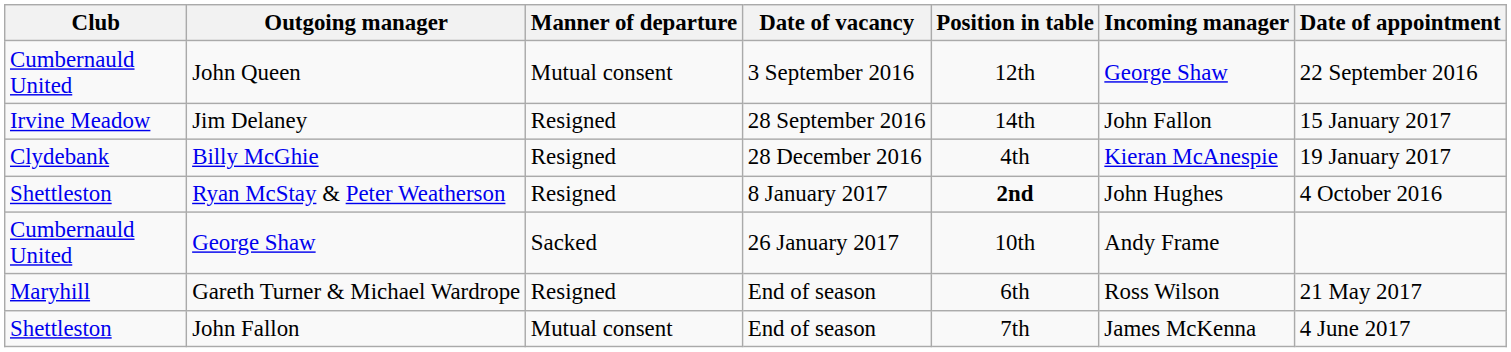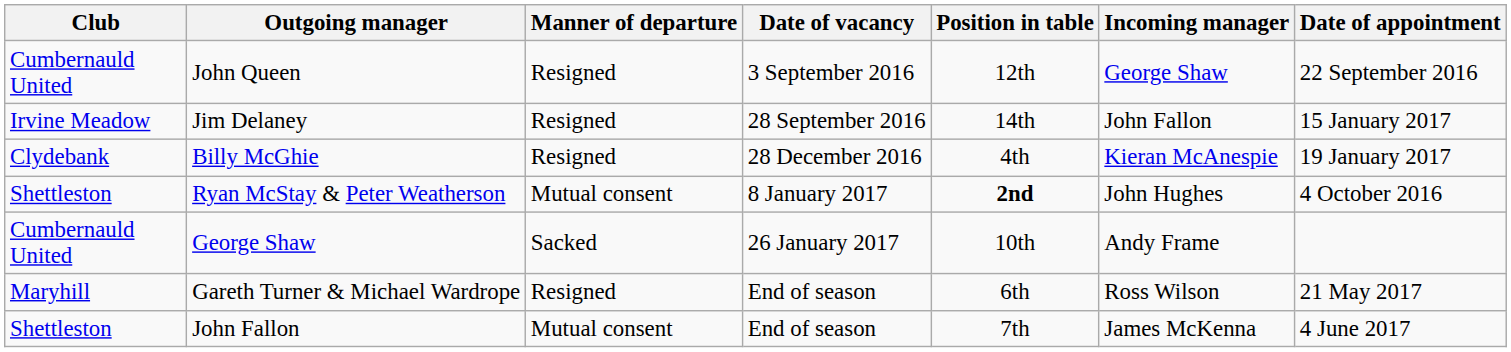 <table class="wikitable">
 <tr>
 <th width=120>Club</th>
 <th>Outgoing manager</th>
 <th>Manner of departure</th>
 <th>Date of vacancy</th>
 <th>Position in table</th>
 <th>Incoming manager</th>
 <th>Date of appointment</th>
 </tr>
 <tr>
 <td><a href='#'>Cumbernauld United</a></td>
 <td>John Queen</td>
-<td>Mutual consent </td>
+<td>Resigned </td>
 <td>3 September 2016</td>
 <td align="center">12th</td>
 <td><a href='#'>George Shaw</a></td>
 <td>22 September 2016</td>
 </tr>
 <tr>
 <td><a href='#'>Irvine Meadow</a></td>
 <td>Jim Delaney</td>
 <td>Resigned </td>
 <td>28 September 2016</td>
 <td align="center">14th</td>
 <td>John Fallon </td>
 <td>15 January 2017</td>
 </tr>
 <tr>
 <td><a href='#'>Clydebank</a></td>
 <td><a href='#'>Billy McGhie</a></td>
 <td>Resigned </td>
 <td>28 December 2016</td>
 <td align="center">4th</td>
 <td><a href='#'>Kieran McAnespie</a></td>
 <td>19 January 2017</td>
 </tr>
 <tr>
 <td><a href='#'>Shettleston</a></td>
 <td><a href='#'>Ryan McStay</a> & <a href='#'>Peter Weatherson</a></td>
-<td>Resigned </td>
+<td>Mutual consent </td>
 <td>8 January 2017</td>
 <td align="center"><strong>2nd</strong></td>
 <td>John Hughes </td>
 <td>4 October 2016</td>
 </tr>
 <tr>
 <td><a href='#'>Cumbernauld United</a></td>
 <td><a href='#'>George Shaw</a></td>
 <td>Sacked </td>
 <td>26 January 2017</td>
 <td align="center">10th</td>
 <td>Andy Frame </td>
 </tr>
 <tr>
 <td><a href='#'>Maryhill</a></td>
 <td>Gareth Turner & Michael Wardrope</td>
 <td>Resigned </td>
 <td>End of season</td>
 <td align="center">6th</td>
 <td>Ross Wilson </td>
 <td>21 May 2017</td>
 </tr>
 <tr>
 <td><a href='#'>Shettleston</a></td>
 <td>John Fallon</td>
 <td>Mutual consent </td>
 <td>End of season</td>
 <td align="center">7th</td>
 <td>James McKenna </td>
 <td>4 June 2017</td>
 </tr>
 </table>
